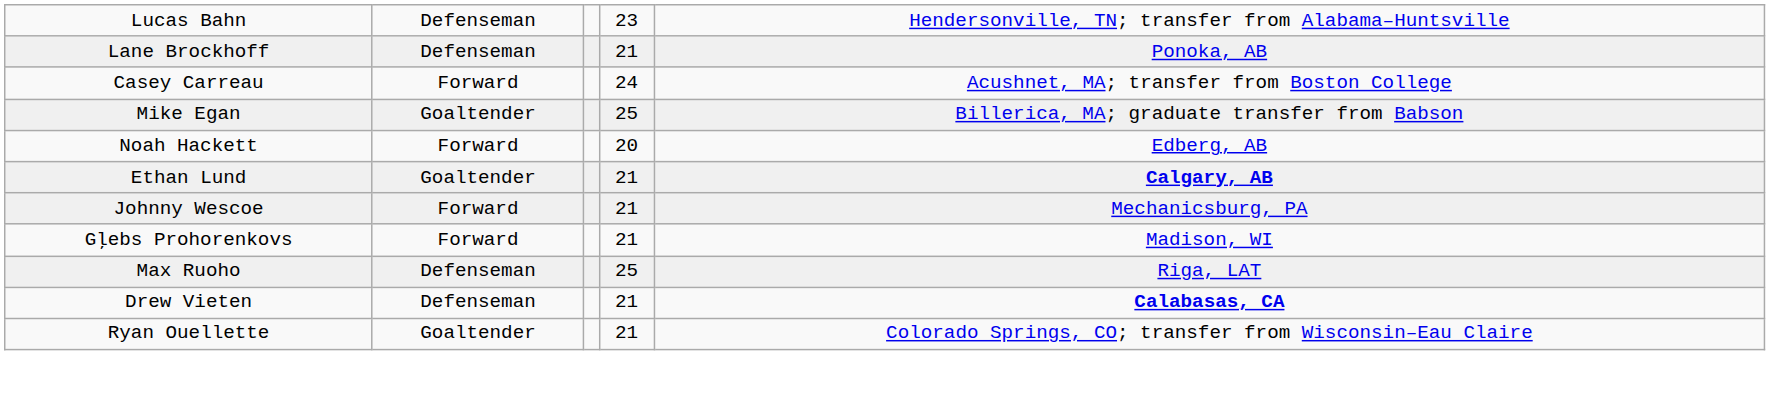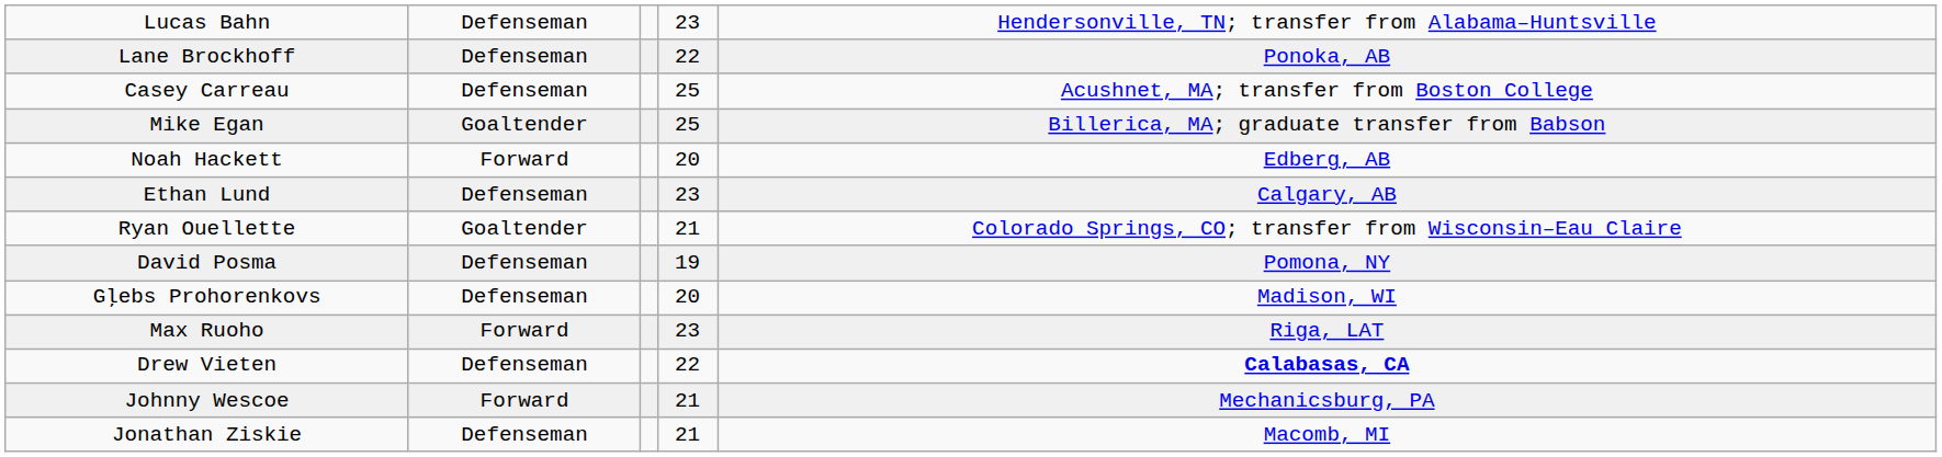 <table class="wikitable" width="60%">
 <tr align="center" bgcolor="">
 <td>Lucas Bahn</td>
 <td>Defenseman</td>
 <td></td>
 <td>23</td>
 <td><a href='#'>Hendersonville, TN</a>; transfer from <a href='#'>Alabama–Huntsville</a></td>
 </tr>
 <tr align="center" bgcolor="f0f0f0">
 <td>Lane Brockhoff</td>
 <td>Defenseman</td>
 <td></td>
-<td>21</td>
+<td>22</td>
 <td><a href='#'>Ponoka, AB</a></td>
 </tr>
 <tr align="center" bgcolor="">
 <td>Casey Carreau</td>
-<td>Forward</td>
+<td>Defenseman</td>
 <td></td>
-<td>24</td>
+<td>25</td>
 <td><a href='#'>Acushnet, MA</a>; transfer from <a href='#'>Boston College</a></td>
 </tr>
 <tr align="center" bgcolor="f0f0f0">
 <td>Mike Egan</td>
 <td>Goaltender</td>
 <td></td>
 <td>25</td>
 <td><a href='#'>Billerica, MA</a>; graduate transfer from <a href='#'>Babson</a></td>
 </tr>
 <tr align="center" bgcolor="">
 <td>Noah Hackett</td>
 <td>Forward</td>
 <td></td>
 <td>20</td>
 <td><a href='#'>Edberg, AB</a></td>
 </tr>
 <tr align="center" bgcolor="f0f0f0">
 <td>Ethan Lund</td>
+<td>Defenseman</td>
+<td></td>
+<td>23</td>
+<td><a href='#'>Calgary, AB</a></td>
+</tr>
+<tr align="center" bgcolor="">
+<td>Ryan Ouellette</td>
 <td>Goaltender</td>
 <td></td>
 <td>21</td>
-<td><strong><a href='#'>Calgary, AB</a></strong></td>
+<td><a href='#'>Colorado Springs, CO</a>; transfer from <a href='#'>Wisconsin–Eau Claire</a></td>
+</tr>
+<tr align="center" bgcolor="f0f0f0">
+<td>David Posma</td>
+<td>Defenseman</td>
+<td></td>
+<td>19</td>
+<td><a href='#'>Pomona, NY</a></td>
+</tr>
+<tr align="center" bgcolor="">
+<td>Gļebs Prohorenkovs</td>
+<td>Defenseman</td>
+<td></td>
+<td>20</td>
+<td><a href='#'>Madison, WI</a></td>
+</tr>
+<tr align="center" bgcolor="f0f0f0">
+<td>Max Ruoho</td>
+<td>Forward</td>
+<td></td>
+<td>23</td>
+<td><a href='#'>Riga, LAT</a></td>
+</tr>
+<tr align="center" bgcolor="">
+<td>Drew Vieten</td>
+<td>Defenseman</td>
+<td></td>
+<td>22</td>
+<td><strong><a href='#'>Calabasas, CA</a></strong></td>
 </tr>
 <tr align="center" bgcolor="f0f0f0">
 <td>Johnny Wescoe</td>
 <td>Forward</td>
 <td></td>
 <td>21</td>
 <td><a href='#'>Mechanicsburg, PA</a></td>
 </tr>
 <tr align="center" bgcolor="">
-<td>Gļebs Prohorenkovs</td>
-<td>Forward</td>
-<td></td>
-<td>21</td>
-<td><a href='#'>Madison, WI</a></td>
-</tr>
-<tr align="center" bgcolor="f0f0f0">
-<td>Max Ruoho</td>
-<td>Defenseman</td>
-<td></td>
-<td>25</td>
-<td><a href='#'>Riga, LAT</a></td>
-</tr>
-<tr align="center" bgcolor="">
-<td>Drew Vieten</td>
+<td>Jonathan Ziskie</td>
 <td>Defenseman</td>
 <td></td>
 <td>21</td>
-<td><strong><a href='#'>Calabasas, CA</a></strong></td>
-</tr>
-<tr align="center" bgcolor="">
-<td>Ryan Ouellette</td>
-<td>Goaltender</td>
-<td></td>
-<td>21</td>
-<td><a href='#'>Colorado Springs, CO</a>; transfer from <a href='#'>Wisconsin–Eau Claire</a></td>
+<td><a href='#'>Macomb, MI</a></td>
 </tr>
 </table>
